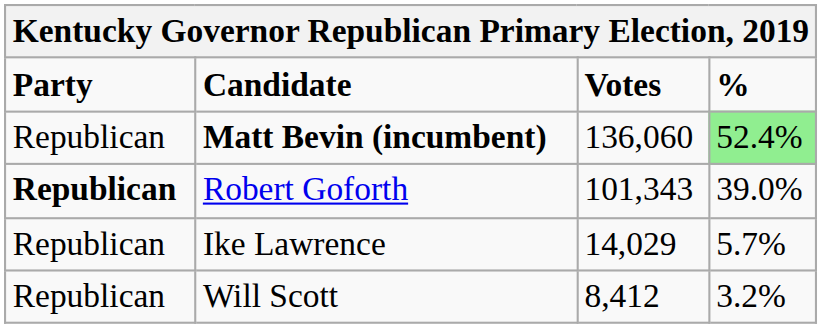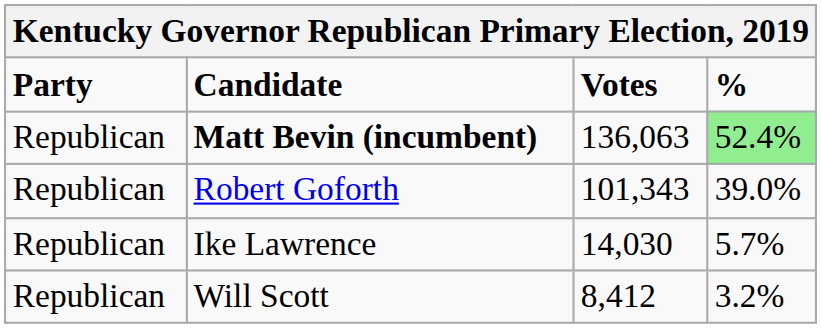 <table class="wikitable">
 <tr>
 <th colspan="5">Kentucky Governor Republican Primary Election, 2019</th>
 </tr>
 <tr>
 <td><strong>Party</strong></td>
 <td><strong>Candidate</strong></td>
 <td><strong>Votes</strong></td>
 <td><strong>%</strong></td>
 </tr>
 <tr>
 <td>Republican</td>
 <td><strong>Matt Bevin (incumbent)</strong></td>
-<td>136,060</td>
+<td>136,063</td>
 <td style="background: lightgreen;">52.4%</td>
 </tr>
 <tr>
-<td><strong>Republican</strong></td>
+<td>Republican</td>
 <td><a href='#'>Robert Goforth</a></td>
 <td>101,343</td>
 <td>39.0%</td>
 </tr>
 <tr>
 <td>Republican</td>
 <td>Ike Lawrence</td>
-<td>14,029</td>
+<td>14,030</td>
 <td>5.7%</td>
 </tr>
 <tr>
 <td>Republican</td>
 <td>Will Scott</td>
 <td>8,412</td>
 <td>3.2%</td>
 </tr>
 </table>
